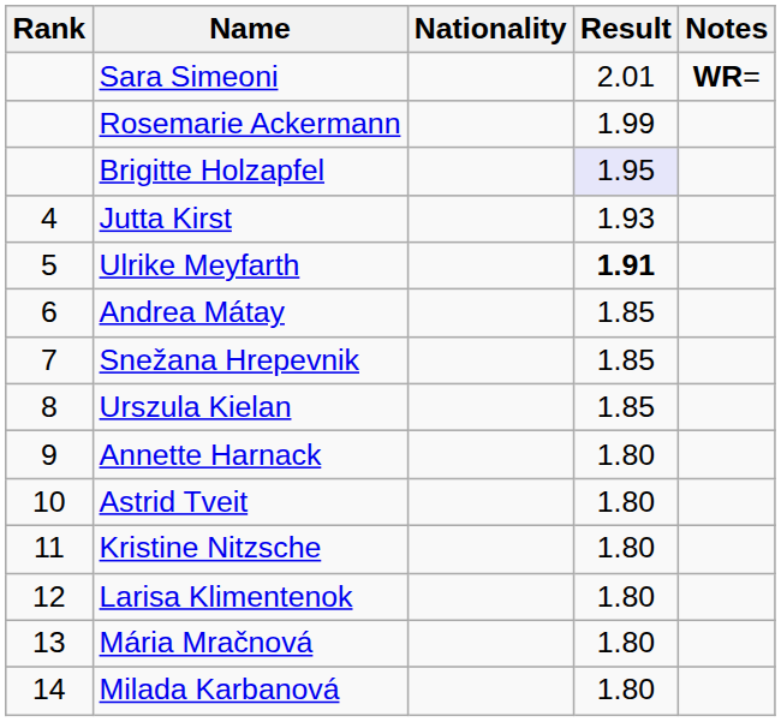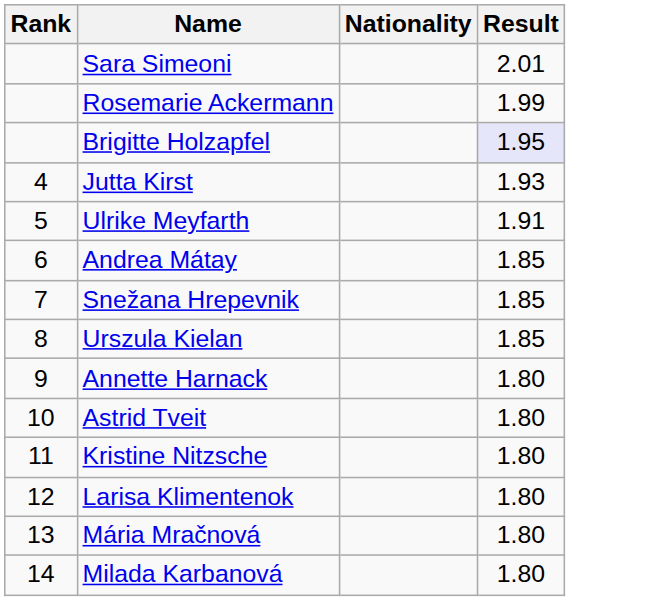 <table class="wikitable sortable" style="text-align:center">
 <tr>
 <th>Rank</th>
 <th>Name</th>
 <th>Nationality</th>
 <th>Result</th>
-<th>Notes</th>
 </tr>
 <tr>
 <td></td>
 <td align=left><a href='#'>Sara Simeoni</a></td>
 <td align=left></td>
 <td>2.01</td>
-<td><strong>WR</strong>=</td>
 </tr>
 <tr>
 <td></td>
 <td align=left><a href='#'>Rosemarie Ackermann</a></td>
 <td align=left></td>
 <td>1.99</td>
-<td></td>
 </tr>
 <tr>
 <td></td>
 <td align=left><a href='#'>Brigitte Holzapfel</a></td>
 <td align=left></td>
 <td style="background: lavender;">1.95</td>
-<td></td>
 </tr>
 <tr>
 <td>4</td>
 <td align=left><a href='#'>Jutta Kirst</a></td>
 <td align=left></td>
 <td>1.93</td>
-<td></td>
 </tr>
 <tr>
 <td>5</td>
 <td align=left><a href='#'>Ulrike Meyfarth</a></td>
 <td align=left></td>
-<td><strong>1.91</strong></td>
-<td></td>
+<td>1.91</td>
 </tr>
 <tr>
 <td>6</td>
 <td align=left><a href='#'>Andrea Mátay</a></td>
 <td align=left></td>
 <td>1.85</td>
-<td></td>
 </tr>
 <tr>
 <td>7</td>
 <td align=left><a href='#'>Snežana Hrepevnik</a></td>
 <td align=left></td>
 <td>1.85</td>
-<td></td>
 </tr>
 <tr>
 <td>8</td>
 <td align=left><a href='#'>Urszula Kielan</a></td>
 <td align=left></td>
 <td>1.85</td>
-<td></td>
 </tr>
 <tr>
 <td>9</td>
 <td align=left><a href='#'>Annette Harnack</a></td>
 <td align=left></td>
 <td>1.80</td>
-<td></td>
 </tr>
 <tr>
 <td>10</td>
 <td align=left><a href='#'>Astrid Tveit</a></td>
 <td align=left></td>
 <td>1.80</td>
-<td></td>
 </tr>
 <tr>
 <td>11</td>
 <td align=left><a href='#'>Kristine Nitzsche</a></td>
 <td align=left></td>
 <td>1.80</td>
-<td></td>
 </tr>
 <tr>
 <td>12</td>
 <td align=left><a href='#'>Larisa Klimentenok</a></td>
 <td align=left></td>
 <td>1.80</td>
-<td></td>
 </tr>
 <tr>
 <td>13</td>
 <td align=left><a href='#'>Mária Mračnová</a></td>
 <td align=left></td>
 <td>1.80</td>
-<td></td>
 </tr>
 <tr>
 <td>14</td>
 <td align=left><a href='#'>Milada Karbanová</a></td>
 <td align=left></td>
 <td>1.80</td>
-<td></td>
 </tr>
 </table>
